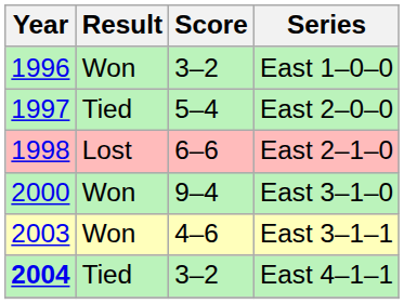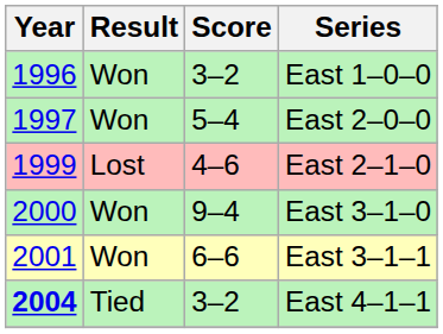 <table class="wikitable">
 <tr>
 <th>Year</th>
 <th>Result</th>
 <th>Score</th>
 <th>Series</th>
 </tr>
 <tr style="background:#BBF3BB;">
 <td><a href='#'>1996</a></td>
 <td>Won</td>
 <td>3–2</td>
 <td>East 1–0–0</td>
 </tr>
 <tr style="background:#BBF3BB;">
 <td><a href='#'>1997</a></td>
-<td>Tied</td>
+<td>Won</td>
 <td>5–4</td>
 <td>East 2–0–0</td>
 </tr>
 <tr style="background:#FFBBBB;">
-<td><a href='#'>1998</a></td>
+<td><a href='#'>1999</a></td>
 <td>Lost</td>
-<td>6–6</td>
+<td>4–6</td>
 <td>East 2–1–0</td>
 </tr>
 <tr style="background:#BBF3BB;">
 <td><a href='#'>2000</a></td>
 <td>Won</td>
 <td>9–4</td>
 <td>East 3–1–0</td>
 </tr>
 <tr style="background:#FFFFBB;">
-<td><a href='#'>2003</a></td>
+<td><a href='#'>2001</a></td>
 <td>Won</td>
-<td>4–6</td>
+<td>6–6</td>
 <td>East 3–1–1</td>
 </tr>
 <tr style="background:#BBF3BB;">
 <td><strong><a href='#'>2004</a></strong></td>
 <td>Tied</td>
 <td>3–2</td>
 <td>East 4–1–1</td>
 </tr>
 <tr>
 </tr>
 </table>
